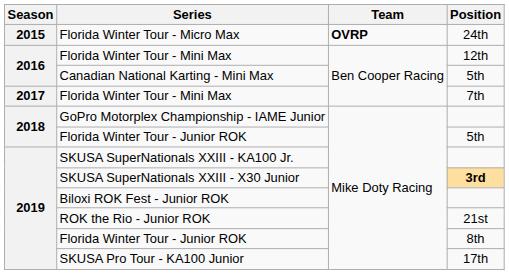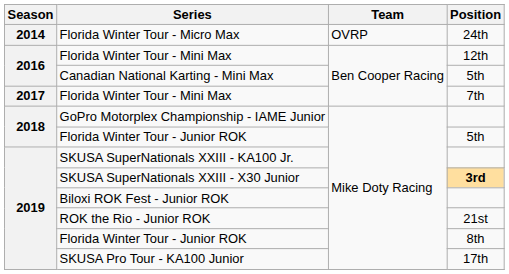 <table class="wikitable" style="font-size: 85%; text-align:center">
 <tr>
 <th>Season</th>
 <th>Series</th>
 <th>Team</th>
 <th>Position</th>
 </tr>
 <tr>
-<th>2015</th>
+<th>2014</th>
 <td align="left">Florida Winter Tour - Micro Max</td>
-<td align="left"><strong>OVRP</strong></td>
+<td align="left">OVRP</td>
 <td>24th</td>
 </tr>
 <tr>
 <th rowspan="2">2016</th>
 <td align="left">Florida Winter Tour - Mini Max</td>
 <td rowspan="3" align="left">Ben Cooper Racing</td>
 <td>12th</td>
 </tr>
 <tr>
 <td align="left">Canadian National Karting - Mini Max</td>
 <td>5th</td>
 </tr>
 <tr>
 <th>2017</th>
 <td align="left">Florida Winter Tour - Mini Max</td>
 <td>7th</td>
 </tr>
 <tr>
 <th rowspan="2">2018</th>
 <td align="left">GoPro Motorplex Championship - IAME Junior</td>
 <td rowspan="8" align="left">Mike Doty Racing</td>
 <td></td>
 </tr>
 <tr>
 <td align="left">Florida Winter Tour - Junior ROK</td>
 <td>5th</td>
 </tr>
 <tr>
 <th rowspan="6">2019</th>
 <td align="left">SKUSA SuperNationals XXIII - KA100 Jr.</td>
 <td></td>
 </tr>
 <tr>
 <td align="left">SKUSA SuperNationals XXIII - X30 Junior</td>
 <td style="background:#FFDF9F"><strong>3rd</strong></td>
 </tr>
 <tr>
 <td align="left">Biloxi ROK Fest - Junior ROK</td>
 <td></td>
 </tr>
 <tr>
 <td align="left">ROK the Rio - Junior ROK</td>
 <td>21st</td>
 </tr>
 <tr>
 <td align="left">Florida Winter Tour - Junior ROK</td>
 <td>8th</td>
 </tr>
 <tr>
 <td align="left">SKUSA Pro Tour - KA100 Junior</td>
 <td>17th</td>
 </tr>
 </table>
